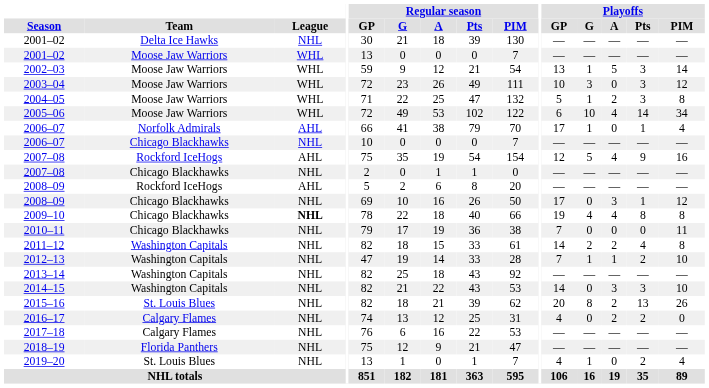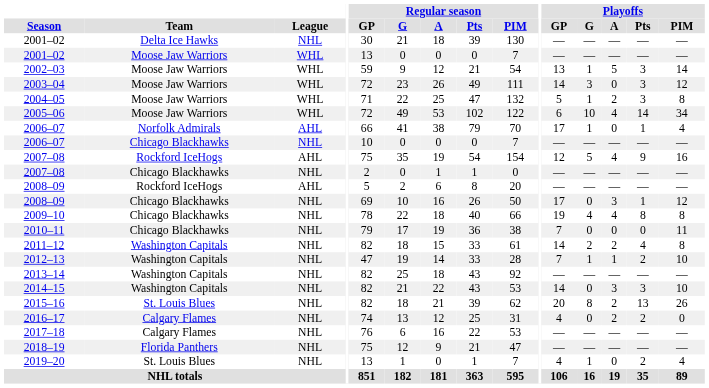 <table border="0" cellpadding="1" cellspacing="0" style="text-align:center; width:60em">
 <tr style="background-color:#e0e0e0">
 <th colspan="3" style="background-color:#ffffff"></th>
 <th rowspan="99" style="background-color:#ffffff"></th>
 <th colspan="5"><a href='#'>Regular season</a></th>
 <th rowspan="99" style="background-color:#ffffff"></th>
 <th colspan="5"><a href='#'>Playoffs</a></th>
 </tr>
 <tr style="background-color:#e0e0e0">
 <th><a href='#'>Season</a></th>
 <th>Team</th>
 <th>League</th>
 <th>GP</th>
 <th><a href='#'>G</a></th>
 <th><a href='#'>A</a></th>
 <th><a href='#'>Pts</a></th>
 <th><a href='#'>PIM</a></th>
 <th>GP</th>
 <th>G</th>
 <th>A</th>
 <th>Pts</th>
 <th>PIM</th>
 </tr>
 <tr>
 <td>2001–02</td>
 <td><a href='#'>Delta Ice Hawks</a></td>
 <td><a href='#'>NHL</a></td>
 <td>30</td>
 <td>21</td>
 <td>18</td>
 <td>39</td>
 <td>130</td>
 <td>—</td>
 <td>—</td>
 <td>—</td>
 <td>—</td>
 <td>—</td>
 </tr>
 <tr bgcolor="#f0f0f0">
 <td><a href='#'>2001–02</a></td>
 <td><a href='#'>Moose Jaw Warriors</a></td>
 <td><a href='#'>WHL</a></td>
 <td>13</td>
 <td>0</td>
 <td>0</td>
 <td>0</td>
 <td>7</td>
 <td>—</td>
 <td>—</td>
 <td>—</td>
 <td>—</td>
 <td>—</td>
 </tr>
 <tr>
 <td><a href='#'>2002–03</a></td>
 <td>Moose Jaw Warriors</td>
 <td>WHL</td>
 <td>59</td>
 <td>9</td>
 <td>12</td>
 <td>21</td>
 <td>54</td>
 <td>13</td>
 <td>1</td>
 <td>5</td>
 <td>3</td>
 <td>14</td>
 </tr>
 <tr bgcolor="#f0f0f0">
 <td><a href='#'>2003–04</a></td>
 <td>Moose Jaw Warriors</td>
 <td>WHL</td>
 <td>72</td>
 <td>23</td>
 <td>26</td>
 <td>49</td>
 <td>111</td>
-<td>10</td>
+<td>14</td>
 <td>3</td>
 <td>0</td>
 <td>3</td>
 <td>12</td>
 </tr>
 <tr>
 <td><a href='#'>2004–05</a></td>
 <td>Moose Jaw Warriors</td>
 <td>WHL</td>
 <td>71</td>
 <td>22</td>
 <td>25</td>
 <td>47</td>
 <td>132</td>
 <td>5</td>
 <td>1</td>
 <td>2</td>
 <td>3</td>
 <td>8</td>
 </tr>
 <tr bgcolor="#f0f0f0">
 <td><a href='#'>2005–06</a></td>
 <td>Moose Jaw Warriors</td>
 <td>WHL</td>
 <td>72</td>
 <td>49</td>
 <td>53</td>
 <td>102</td>
 <td>122</td>
 <td>6</td>
 <td>10</td>
 <td>4</td>
 <td>14</td>
 <td>34</td>
 </tr>
 <tr>
 <td><a href='#'>2006–07</a></td>
 <td><a href='#'>Norfolk Admirals</a></td>
 <td><a href='#'>AHL</a></td>
 <td>66</td>
 <td>41</td>
 <td>38</td>
 <td>79</td>
 <td>70</td>
 <td>17</td>
 <td>1</td>
 <td>0</td>
 <td>1</td>
 <td>4</td>
 </tr>
 <tr bgcolor="#f0f0f0">
 <td><a href='#'>2006–07</a></td>
 <td><a href='#'>Chicago Blackhawks</a></td>
 <td><a href='#'>NHL</a></td>
 <td>10</td>
 <td>0</td>
 <td>0</td>
 <td>0</td>
 <td>7</td>
 <td>—</td>
 <td>—</td>
 <td>—</td>
 <td>—</td>
 <td>—</td>
 </tr>
 <tr>
 <td><a href='#'>2007–08</a></td>
 <td><a href='#'>Rockford IceHogs</a></td>
 <td>AHL</td>
 <td>75</td>
 <td>35</td>
 <td>19</td>
 <td>54</td>
 <td>154</td>
 <td>12</td>
 <td>5</td>
 <td>4</td>
 <td>9</td>
 <td>16</td>
 </tr>
 <tr bgcolor="#f0f0f0">
 <td><a href='#'>2007–08</a></td>
 <td>Chicago Blackhawks</td>
 <td>NHL</td>
 <td>2</td>
 <td>0</td>
 <td>1</td>
 <td>1</td>
 <td>0</td>
 <td>—</td>
 <td>—</td>
 <td>—</td>
 <td>—</td>
 <td>—</td>
 </tr>
 <tr>
 <td><a href='#'>2008–09</a></td>
 <td>Rockford IceHogs</td>
 <td>AHL</td>
 <td>5</td>
 <td>2</td>
 <td>6</td>
 <td>8</td>
 <td>20</td>
 <td>—</td>
 <td>—</td>
 <td>—</td>
 <td>—</td>
 <td>—</td>
 </tr>
 <tr bgcolor="#f0f0f0">
 <td><a href='#'>2008–09</a></td>
 <td>Chicago Blackhawks</td>
 <td>NHL</td>
 <td>69</td>
 <td>10</td>
 <td>16</td>
 <td>26</td>
 <td>50</td>
 <td>17</td>
 <td>0</td>
 <td>3</td>
 <td>1</td>
 <td>12</td>
 </tr>
 <tr>
 <td><a href='#'>2009–10</a></td>
 <td>Chicago Blackhawks</td>
-<td><strong>NHL</strong></td>
+<td>NHL</td>
 <td>78</td>
 <td>22</td>
 <td>18</td>
 <td>40</td>
 <td>66</td>
 <td>19</td>
 <td>4</td>
 <td>4</td>
 <td>8</td>
 <td>8</td>
 </tr>
 <tr bgcolor="#f0f0f0">
 <td><a href='#'>2010–11</a></td>
 <td>Chicago Blackhawks</td>
 <td>NHL</td>
 <td>79</td>
 <td>17</td>
 <td>19</td>
 <td>36</td>
 <td>38</td>
 <td>7</td>
 <td>0</td>
 <td>0</td>
 <td>0</td>
 <td>11</td>
 </tr>
 <tr>
 <td><a href='#'>2011–12</a></td>
 <td><a href='#'>Washington Capitals</a></td>
 <td>NHL</td>
 <td>82</td>
 <td>18</td>
 <td>15</td>
 <td>33</td>
 <td>61</td>
 <td>14</td>
 <td>2</td>
 <td>2</td>
 <td>4</td>
 <td>8</td>
 </tr>
 <tr bgcolor="#f0f0f0">
 <td><a href='#'>2012–13</a></td>
 <td>Washington Capitals</td>
 <td>NHL</td>
 <td>47</td>
 <td>19</td>
 <td>14</td>
 <td>33</td>
 <td>28</td>
 <td>7</td>
 <td>1</td>
 <td>1</td>
 <td>2</td>
 <td>10</td>
 </tr>
 <tr>
 <td><a href='#'>2013–14</a></td>
 <td>Washington Capitals</td>
 <td>NHL</td>
 <td>82</td>
 <td>25</td>
 <td>18</td>
 <td>43</td>
 <td>92</td>
 <td>—</td>
 <td>—</td>
 <td>—</td>
 <td>—</td>
 <td>—</td>
 </tr>
 <tr bgcolor="#f0f0f0">
 <td><a href='#'>2014–15</a></td>
 <td>Washington Capitals</td>
 <td>NHL</td>
 <td>82</td>
 <td>21</td>
 <td>22</td>
 <td>43</td>
 <td>53</td>
 <td>14</td>
 <td>0</td>
 <td>3</td>
 <td>3</td>
 <td>10</td>
 </tr>
 <tr>
 <td><a href='#'>2015–16</a></td>
 <td><a href='#'>St. Louis Blues</a></td>
 <td>NHL</td>
 <td>82</td>
 <td>18</td>
 <td>21</td>
 <td>39</td>
 <td>62</td>
 <td>20</td>
 <td>8</td>
 <td>2</td>
 <td>13</td>
 <td>26</td>
 </tr>
 <tr bgcolor="#f0f0f0">
 <td><a href='#'>2016–17</a></td>
 <td><a href='#'>Calgary Flames</a></td>
 <td>NHL</td>
 <td>74</td>
 <td>13</td>
 <td>12</td>
 <td>25</td>
 <td>31</td>
 <td>4</td>
 <td>0</td>
 <td>2</td>
 <td>2</td>
 <td>0</td>
 </tr>
 <tr>
 <td><a href='#'>2017–18</a></td>
 <td>Calgary Flames</td>
 <td>NHL</td>
 <td>76</td>
 <td>6</td>
 <td>16</td>
 <td>22</td>
 <td>53</td>
 <td>—</td>
 <td>—</td>
 <td>—</td>
 <td>—</td>
 <td>—</td>
 </tr>
 <tr bgcolor="#f0f0f0">
 <td><a href='#'>2018–19</a></td>
 <td><a href='#'>Florida Panthers</a></td>
 <td>NHL</td>
 <td>75</td>
 <td>12</td>
 <td>9</td>
 <td>21</td>
 <td>47</td>
 <td>—</td>
 <td>—</td>
 <td>—</td>
 <td>—</td>
 <td>—</td>
 </tr>
 <tr>
 <td><a href='#'>2019–20</a></td>
 <td>St. Louis Blues</td>
 <td>NHL</td>
 <td>13</td>
 <td>1</td>
 <td>0</td>
 <td>1</td>
 <td>7</td>
 <td>4</td>
 <td>1</td>
 <td>0</td>
 <td>2</td>
 <td>4</td>
 </tr>
 <tr bgcolor="#e0e0e0">
 <th colspan="3">NHL totals</th>
 <th>851</th>
 <th>182</th>
 <th>181</th>
 <th>363</th>
 <th>595</th>
 <th>106</th>
 <th>16</th>
 <th>19</th>
 <th>35</th>
 <th>89</th>
 </tr>
 </table>
